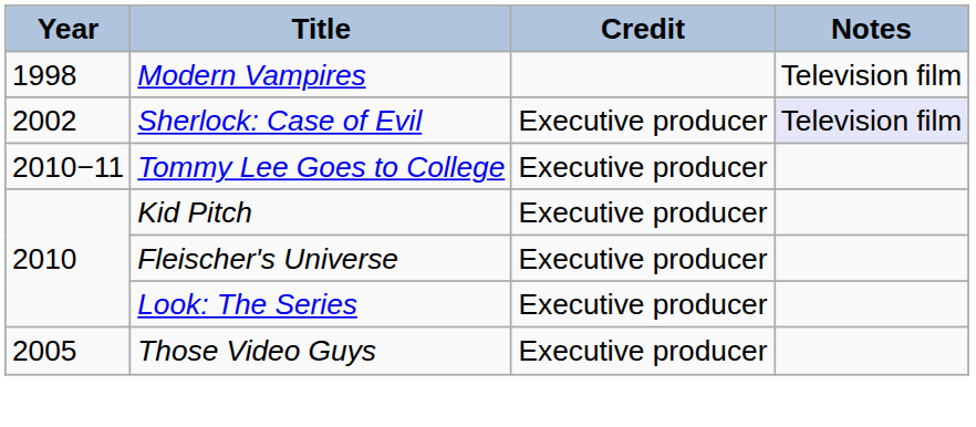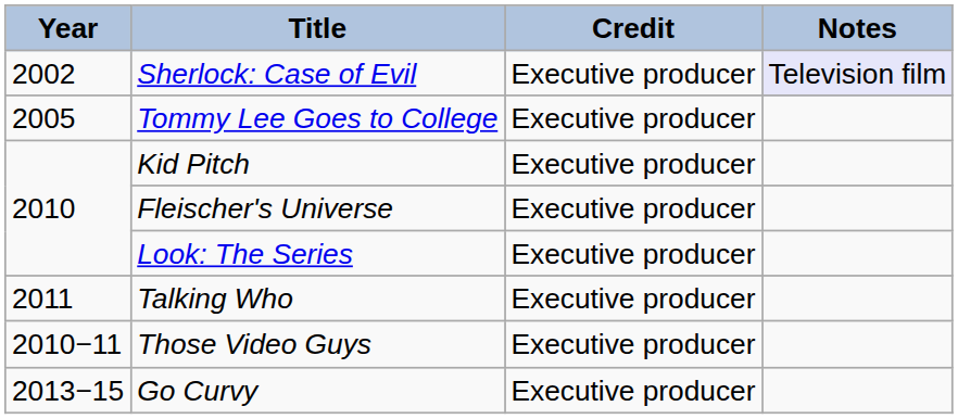 <table class="wikitable" style="font-size:95%;">
 <tr>
 <th style="background:#B0C4DE;">Year</th>
 <th style="background:#B0C4DE;">Title</th>
 <th style="background:#B0C4DE;">Credit</th>
 <th style="background:#B0C4DE;">Notes</th>
 </tr>
 <tr>
-<td>1998</td>
-<td><em><a href='#'>Modern Vampires</a></em></td>
-<td></td>
-<td>Television film</td>
-</tr>
-<tr>
 <td>2002</td>
 <td><em><a href='#'>Sherlock: Case of Evil</a></em></td>
 <td>Executive producer</td>
 <td style="background: lavender;">Television film</td>
 </tr>
 <tr>
-<td>2010−11</td>
+<td>2005</td>
 <td><em><a href='#'>Tommy Lee Goes to College</a></em></td>
 <td>Executive producer</td>
 <td></td>
 </tr>
 <tr>
 <td rowspan=3>2010</td>
 <td><em>Kid Pitch</em></td>
 <td>Executive producer</td>
 <td></td>
 </tr>
 <tr>
 <td><em>Fleischer's Universe</em></td>
 <td>Executive producer</td>
 <td></td>
 </tr>
 <tr>
 <td><em><a href='#'>Look: The Series</a></em></td>
 <td>Executive producer</td>
 <td></td>
 </tr>
 <tr>
-<td>2005</td>
+<td>2011</td>
+<td><em>Talking Who</em></td>
+<td>Executive producer</td>
+<td></td>
+</tr>
+<tr>
+<td>2010−11</td>
 <td><em>Those Video Guys</em></td>
 <td>Executive producer</td>
 <td></td>
 </tr>
+<tr>
+<td>2013−15</td>
+<td><em>Go Curvy</em></td>
+<td>Executive producer</td>
+<td></td>
+</tr>
 </table>
